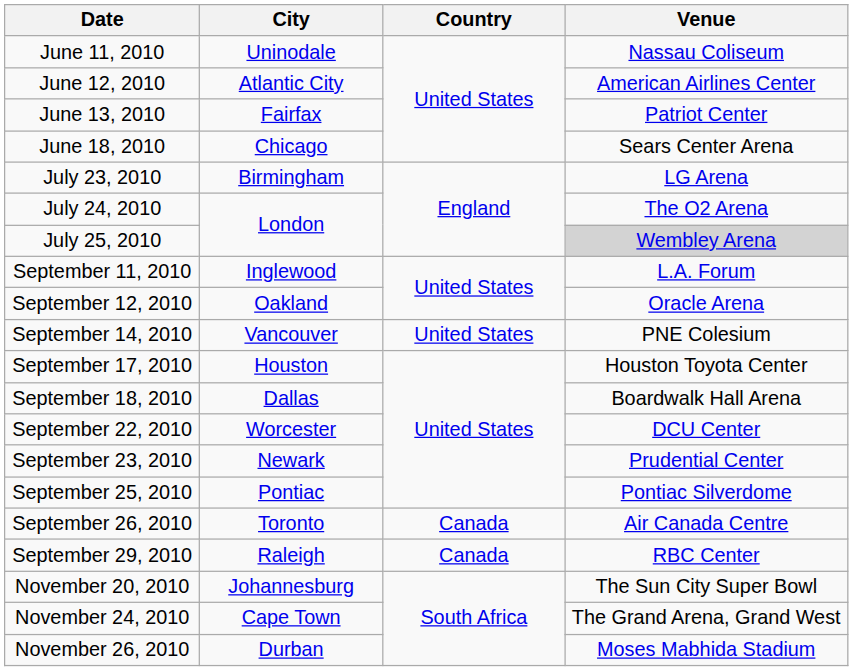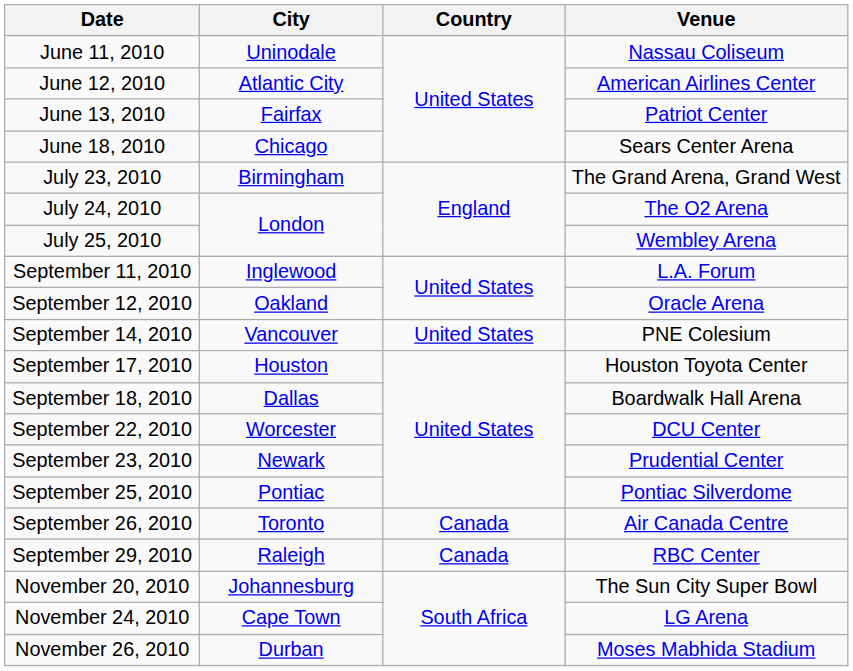 <table class="wikitable" style="text-align:center;">
 <tr>
 <th style="width:150px;">Date</th>
 <th style="width:140px;">City</th>
 <th style="width:140px;">Country</th>
 <th style="width:220px;">Venue</th>
 </tr>
 <tr>
 <td>June 11, 2010</td>
 <td><a href='#'>Uninodale</a></td>
 <td rowspan="4"><a href='#'>United States</a></td>
 <td><a href='#'>Nassau Coliseum</a></td>
 </tr>
 <tr>
 <td>June 12, 2010</td>
 <td><a href='#'>Atlantic City</a></td>
 <td><a href='#'>American Airlines Center</a></td>
 </tr>
 <tr>
 <td>June 13, 2010</td>
 <td><a href='#'>Fairfax</a></td>
 <td><a href='#'>Patriot Center</a></td>
 </tr>
 <tr>
 <td>June 18, 2010</td>
 <td><a href='#'>Chicago</a></td>
 <td>Sears Center Arena</td>
 </tr>
 <tr>
 <td>July 23, 2010</td>
 <td><a href='#'>Birmingham</a></td>
 <td rowspan="3"><a href='#'>England</a></td>
-<td><a href='#'>LG Arena</a></td>
+<td>The Grand Arena, Grand West</td>
 </tr>
 <tr>
 <td>July 24, 2010</td>
 <td rowspan="2"><a href='#'>London</a></td>
 <td><a href='#'>The O2 Arena</a></td>
 </tr>
 <tr>
 <td>July 25, 2010</td>
-<td style="background: lightgrey;"><a href='#'>Wembley Arena</a></td>
+<td><a href='#'>Wembley Arena</a></td>
 </tr>
 <tr>
 <td>September 11, 2010</td>
 <td><a href='#'>Inglewood</a></td>
 <td rowspan="2"><a href='#'>United States</a></td>
 <td><a href='#'>L.A. Forum</a></td>
 </tr>
 <tr>
 <td>September 12, 2010</td>
 <td><a href='#'>Oakland</a></td>
 <td><a href='#'>Oracle Arena</a></td>
 </tr>
 <tr>
 <td>September 14, 2010</td>
 <td><a href='#'>Vancouver</a></td>
 <td><a href='#'>United States</a></td>
 <td>PNE Colesium</td>
 </tr>
 <tr>
 <td>September 17, 2010</td>
 <td><a href='#'>Houston</a></td>
 <td rowspan="5"><a href='#'>United States</a></td>
 <td>Houston Toyota Center</td>
 </tr>
 <tr>
 <td>September 18, 2010</td>
 <td><a href='#'>Dallas</a></td>
 <td>Boardwalk Hall Arena</td>
 </tr>
 <tr>
 <td>September 22, 2010</td>
 <td><a href='#'>Worcester</a></td>
 <td><a href='#'>DCU Center</a></td>
 </tr>
 <tr>
 <td>September 23, 2010</td>
 <td><a href='#'>Newark</a></td>
 <td><a href='#'>Prudential Center</a></td>
 </tr>
 <tr>
 <td>September 25, 2010</td>
 <td><a href='#'>Pontiac</a></td>
 <td><a href='#'>Pontiac Silverdome</a></td>
 </tr>
 <tr>
 <td>September 26, 2010</td>
 <td><a href='#'>Toronto</a></td>
 <td><a href='#'>Canada</a></td>
 <td><a href='#'>Air Canada Centre</a></td>
 </tr>
 <tr>
 <td>September 29, 2010</td>
 <td><a href='#'>Raleigh</a></td>
 <td><a href='#'>Canada</a></td>
 <td><a href='#'>RBC Center</a></td>
 </tr>
 <tr>
 <td>November 20, 2010</td>
 <td><a href='#'>Johannesburg</a></td>
 <td rowspan="3"><a href='#'>South Africa</a></td>
 <td>The Sun City Super Bowl</td>
 </tr>
 <tr>
 <td>November 24, 2010</td>
 <td><a href='#'>Cape Town</a></td>
-<td>The Grand Arena, Grand West</td>
+<td><a href='#'>LG Arena</a></td>
 </tr>
 <tr>
 <td>November 26, 2010</td>
 <td><a href='#'>Durban</a></td>
 <td><a href='#'>Moses Mabhida Stadium</a></td>
 </tr>
 </table>
